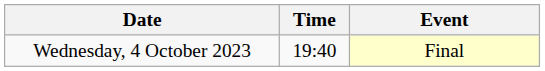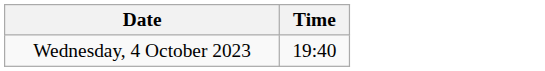 <table class = "wikitable" style="text-align:center;">
 <tr>
 <th width=220>Date</th>
 <th width=50>Time</th>
-<th width=150>Event</th>
 </tr>
 <tr>
 <td>Wednesday, 4 October 2023</td>
 <td>19:40</td>
-<td bgcolor=ffffcc>Final</td>
 </tr>
 </table>
